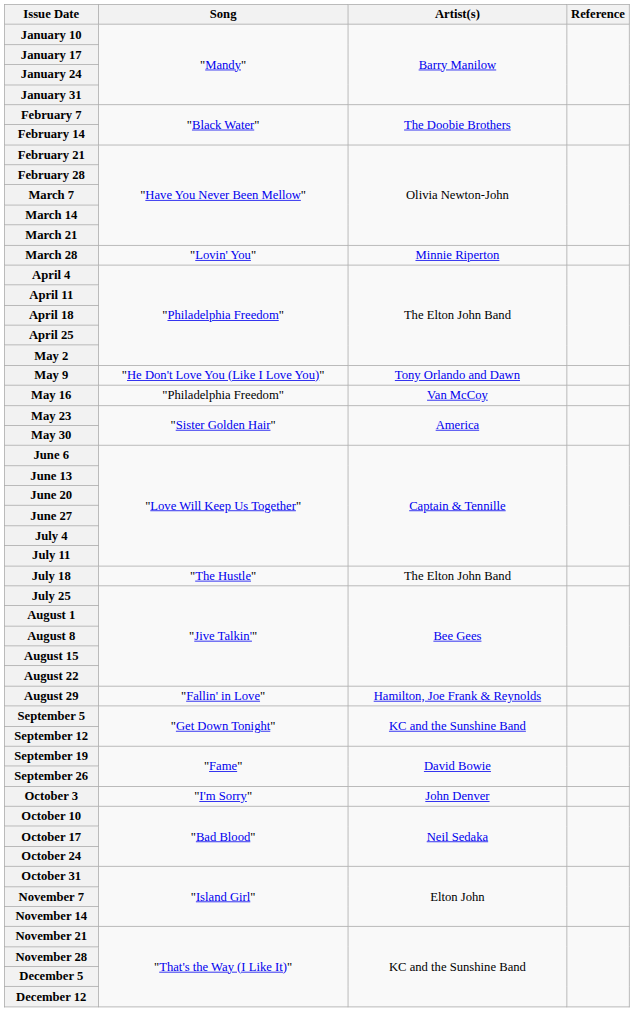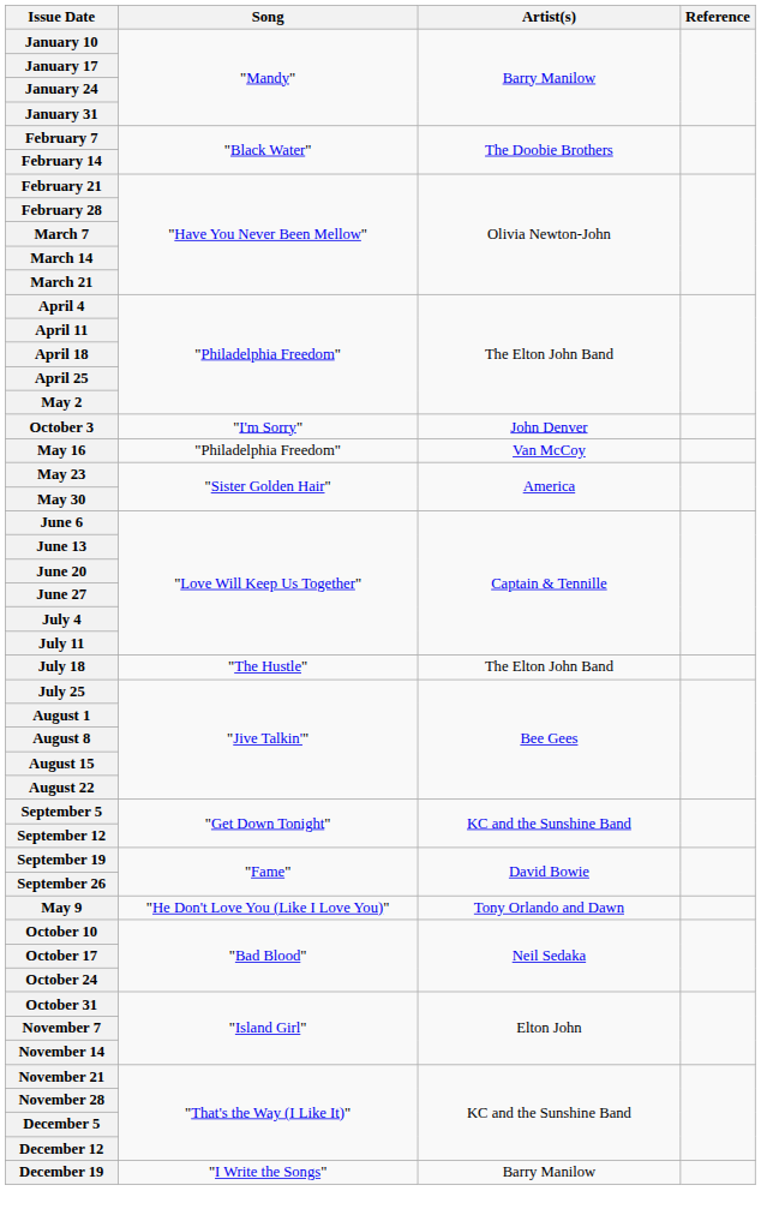 <table class="wikitable plainrowheaders" style="text-align: center" width="50%">
 <tr>
 <th width=15%>Issue Date</th>
 <th width=40%>Song</th>
 <th width=35%>Artist(s)</th>
 <th width=10%>Reference</th>
 </tr>
 <tr>
 <th scope="row">January 10</th>
 <td rowspan="4">"<a href='#'>Mandy</a>"</td>
 <td rowspan="4"><a href='#'>Barry Manilow</a></td>
 <td rowspan="4"></td>
 </tr>
 <tr>
 <th scope="row">January 17</th>
 </tr>
 <tr>
 <th scope="row">January 24</th>
 </tr>
 <tr>
 <th scope="row">January 31</th>
 </tr>
 <tr>
 <th scope="row">February 7</th>
 <td rowspan="2">"<a href='#'>Black Water</a>"</td>
 <td rowspan="2"><a href='#'>The Doobie Brothers</a></td>
 <td rowspan="2"></td>
 </tr>
 <tr>
 <th scope="row">February 14</th>
 </tr>
 <tr>
 <th scope="row">February 21</th>
 <td rowspan="5">"<a href='#'>Have You Never Been Mellow</a>"</td>
 <td rowspan="5">Olivia Newton-John</td>
 <td rowspan="5"></td>
 </tr>
 <tr>
 <th scope="row">February 28</th>
 </tr>
 <tr>
 <th scope="row">March 7</th>
 </tr>
 <tr>
 <th scope="row">March 14</th>
 </tr>
 <tr>
 <th scope="row">March 21</th>
 </tr>
 <tr>
-<th scope="row">March 28</th>
-<td>"<a href='#'>Lovin' You</a>"</td>
-<td><a href='#'>Minnie Riperton</a></td>
-<td></td>
-</tr>
-<tr>
 <th scope="row">April 4</th>
 <td rowspan="5">"<a href='#'>Philadelphia Freedom</a>"</td>
 <td rowspan="5">The Elton John Band</td>
 <td rowspan="5"></td>
 </tr>
 <tr>
 <th scope="row">April 11</th>
 </tr>
 <tr>
 <th scope="row">April 18</th>
 </tr>
 <tr>
 <th scope="row">April 25</th>
 </tr>
 <tr>
 <th scope="row">May 2</th>
 </tr>
 <tr>
-<th scope="row">May 9</th>
-<td>"<a href='#'>He Don't Love You (Like I Love You)</a>"</td>
-<td><a href='#'>Tony Orlando and Dawn</a></td>
+<th scope="row">October 3</th>
+<td>"<a href='#'>I'm Sorry</a>"</td>
+<td><a href='#'>John Denver</a></td>
 <td></td>
 </tr>
 <tr>
 <th scope="row">May 16</th>
 <td>"Philadelphia Freedom"</td>
 <td><a href='#'>Van McCoy</a></td>
 <td></td>
 </tr>
 <tr>
 <th scope="row">May 23</th>
 <td rowspan="2">"<a href='#'>Sister Golden Hair</a>"</td>
 <td rowspan="2"><a href='#'>America</a></td>
 <td rowspan="2"></td>
 </tr>
 <tr>
 <th scope="row">May 30</th>
 </tr>
 <tr>
 <th scope="row">June 6</th>
 <td rowspan="6">"<a href='#'>Love Will Keep Us Together</a>"</td>
 <td rowspan="6"><a href='#'>Captain & Tennille</a></td>
 <td rowspan="6"></td>
 </tr>
 <tr>
 <th scope="row">June 13</th>
 </tr>
 <tr>
 <th scope="row">June 20</th>
 </tr>
 <tr>
 <th scope="row">June 27</th>
 </tr>
 <tr>
 <th scope="row">July 4</th>
 </tr>
 <tr>
 <th scope="row">July 11</th>
 </tr>
 <tr>
 <th scope="row">July 18</th>
 <td>"<a href='#'>The Hustle</a>"</td>
 <td>The Elton John Band</td>
 <td></td>
 </tr>
 <tr>
 <th scope="row">July 25</th>
 <td rowspan="5">"<a href='#'>Jive Talkin'</a>"</td>
 <td rowspan="5"><a href='#'>Bee Gees</a></td>
 <td rowspan="5"></td>
 </tr>
 <tr>
 <th scope="row">August 1</th>
 </tr>
 <tr>
 <th scope="row">August 8</th>
 </tr>
 <tr>
 <th scope="row">August 15</th>
 </tr>
 <tr>
 <th scope="row">August 22</th>
 </tr>
 <tr>
-<th scope="row">August 29</th>
-<td>"<a href='#'>Fallin' in Love</a>"</td>
-<td><a href='#'>Hamilton, Joe Frank & Reynolds</a></td>
-<td></td>
-</tr>
-<tr>
 <th scope="row">September 5</th>
 <td rowspan="2">"<a href='#'>Get Down Tonight</a>"</td>
 <td rowspan="2"><a href='#'>KC and the Sunshine Band</a></td>
 <td rowspan="2"></td>
 </tr>
 <tr>
 <th scope="row">September 12</th>
 </tr>
 <tr>
 <th scope="row">September 19</th>
 <td rowspan="2">"<a href='#'>Fame</a>"</td>
 <td rowspan="2"><a href='#'>David Bowie</a></td>
 <td rowspan="2"></td>
 </tr>
 <tr>
 <th scope="row">September 26</th>
 </tr>
 <tr>
-<th scope="row">October 3</th>
-<td>"<a href='#'>I'm Sorry</a>"</td>
-<td><a href='#'>John Denver</a></td>
+<th scope="row">May 9</th>
+<td>"<a href='#'>He Don't Love You (Like I Love You)</a>"</td>
+<td><a href='#'>Tony Orlando and Dawn</a></td>
 <td></td>
 </tr>
 <tr>
 <th scope="row">October 10</th>
 <td rowspan="3">"<a href='#'>Bad Blood</a>"</td>
 <td rowspan="3"><a href='#'>Neil Sedaka</a></td>
 <td rowspan="3"></td>
 </tr>
 <tr>
 <th scope="row">October 17</th>
 </tr>
 <tr>
 <th scope="row">October 24</th>
 </tr>
 <tr>
 <th scope="row">October 31</th>
 <td rowspan="3">"<a href='#'>Island Girl</a>"</td>
 <td rowspan="3">Elton John</td>
 <td rowspan="3"></td>
 </tr>
 <tr>
 <th scope="row">November 7</th>
 </tr>
 <tr>
 <th scope="row">November 14</th>
 </tr>
 <tr>
 <th scope="row">November 21</th>
 <td rowspan="4">"<a href='#'>That's the Way (I Like It)</a>"</td>
 <td rowspan="4">KC and the Sunshine Band</td>
 <td rowspan="4"></td>
 </tr>
 <tr>
 <th scope="row">November 28</th>
 </tr>
 <tr>
 <th scope="row">December 5</th>
 </tr>
 <tr>
 <th scope="row">December 12</th>
 </tr>
+<tr>
+<th scope="row">December 19</th>
+<td>"<a href='#'>I Write the Songs</a>"</td>
+<td>Barry Manilow</td>
+<td></td>
+</tr>
 </table>
